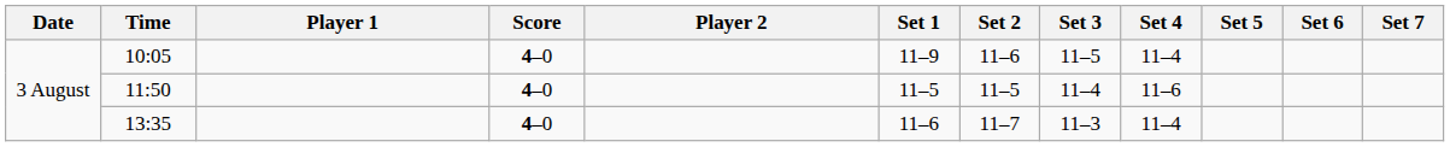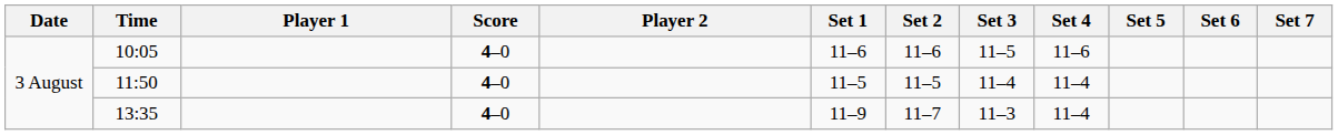 <table class="wikitable" style="text-align: center; font-size:90% ">
 <tr>
 <th width="60">Date</th>
 <th width="60">Time</th>
 <th align="right" width="200">Player 1</th>
 <th width="60">Score</th>
 <th align="left" width="200">Player 2</th>
 <th width="50">Set 1</th>
 <th width="50">Set 2</th>
 <th width="50">Set 3</th>
 <th width="50">Set 4</th>
 <th width="50">Set 5</th>
 <th width="50">Set 6</th>
 <th width="50">Set 7</th>
 </tr>
 <tr>
 <td rowspan=3>3 August</td>
 <td>10:05</td>
 <td align=left><strong></strong></td>
 <td align=center><strong>4</strong>–0</td>
 <td align=left></td>
-<td>11–9</td>
+<td>11–6</td>
 <td>11–6</td>
 <td>11–5</td>
-<td>11–4</td>
+<td>11–6</td>
 <td></td>
 <td></td>
 <td></td>
 </tr>
 <tr>
 <td>11:50</td>
 <td align=left><strong></strong></td>
 <td align=center><strong>4</strong>–0</td>
 <td align=left></td>
 <td>11–5</td>
 <td>11–5</td>
 <td>11–4</td>
-<td>11–6</td>
+<td>11–4</td>
 <td></td>
 <td></td>
 <td></td>
 </tr>
 <tr>
 <td>13:35</td>
 <td align=left><strong></strong></td>
 <td align=center><strong>4</strong>–0</td>
 <td align=left></td>
-<td>11–6</td>
+<td>11–9</td>
 <td>11–7</td>
 <td>11–3</td>
 <td>11–4</td>
 <td></td>
 <td></td>
 <td></td>
 </tr>
 </table>
